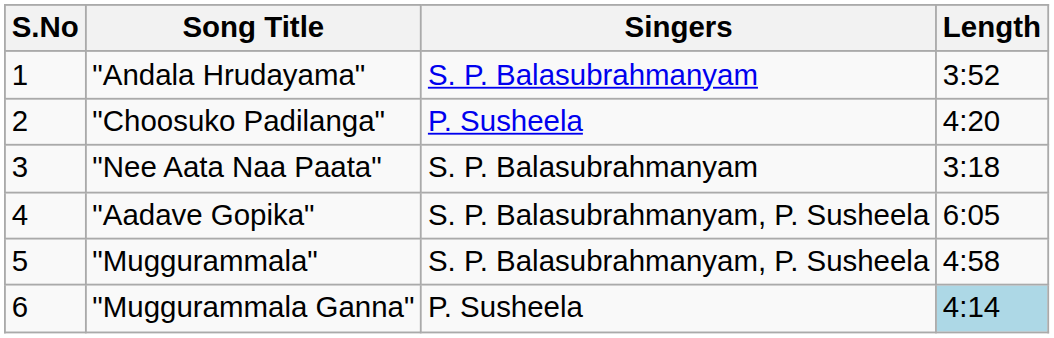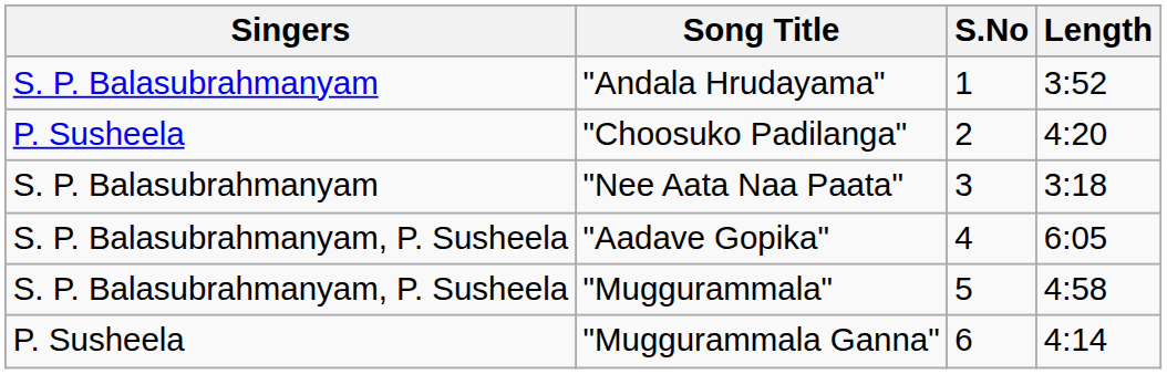 <table class="wikitable">
 <tr>
+<th>Singers</th>
+<th>Song Title</th>
 <th>S.No</th>
-<th>Song Title</th>
-<th>Singers</th>
 <th>Length</th>
 </tr>
 <tr>
+<td><a href='#'>S. P. Balasubrahmanyam</a></td>
+<td>"Andala Hrudayama"</td>
 <td>1</td>
-<td>"Andala Hrudayama"</td>
-<td><a href='#'>S. P. Balasubrahmanyam</a></td>
 <td>3:52</td>
 </tr>
 <tr>
+<td><a href='#'>P. Susheela</a></td>
+<td>"Choosuko Padilanga"</td>
 <td>2</td>
-<td>"Choosuko Padilanga"</td>
-<td><a href='#'>P. Susheela</a></td>
 <td>4:20</td>
 </tr>
 <tr>
+<td>S. P. Balasubrahmanyam</td>
+<td>"Nee Aata Naa Paata"</td>
 <td>3</td>
-<td>"Nee Aata Naa Paata"</td>
-<td>S. P. Balasubrahmanyam</td>
 <td>3:18</td>
 </tr>
 <tr>
+<td>S. P. Balasubrahmanyam, P. Susheela</td>
+<td>"Aadave Gopika"</td>
 <td>4</td>
-<td>"Aadave Gopika"</td>
-<td>S. P. Balasubrahmanyam, P. Susheela</td>
 <td>6:05</td>
 </tr>
 <tr>
+<td>S. P. Balasubrahmanyam, P. Susheela</td>
+<td>"Muggurammala"</td>
 <td>5</td>
-<td>"Muggurammala"</td>
-<td>S. P. Balasubrahmanyam, P. Susheela</td>
 <td>4:58</td>
 </tr>
 <tr>
+<td>P. Susheela</td>
+<td>"Muggurammala Ganna"</td>
 <td>6</td>
-<td>"Muggurammala Ganna"</td>
-<td>P. Susheela</td>
-<td style="background: lightblue;">4:14</td>
+<td>4:14</td>
 </tr>
 </table>
